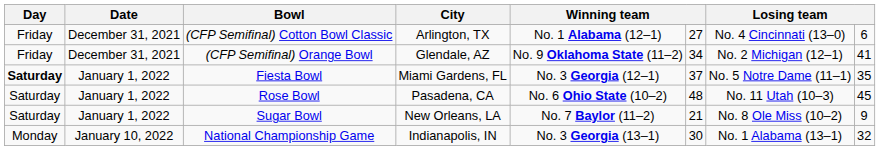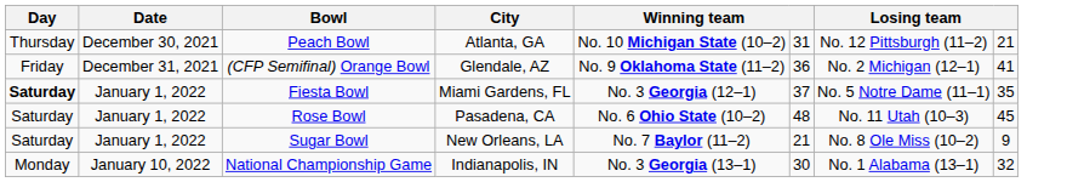 <table class="wikitable" style="text-align:center; font-size: 95%;">
 <tr>
 <th>Day</th>
 <th>Date</th>
 <th>Bowl</th>
 <th>City</th>
 <th colspan=2>Winning team</th>
 <th colspan=2>Losing team</th>
 </tr>
 <tr>
-<td>Friday</td>
-<td>December 31, 2021</td>
-<td><em>(CFP Semifinal)</em> <a href='#'>Cotton Bowl Classic</a></td>
-<td>Arlington, TX</td>
-<td>No. 1 <a href='#'><strong>Alabama</strong></a> (12–1)</td>
-<td>27</td>
-<td>No. 4 <a href='#'>Cincinnati</a> (13–0)</td>
-<td>6</td>
+<td>Thursday</td>
+<td>December 30, 2021</td>
+<td><a href='#'>Peach Bowl</a></td>
+<td>Atlanta, GA</td>
+<td>No. 10 <a href='#'><strong>Michigan State</strong></a> (10–2)</td>
+<td>31</td>
+<td>No. 12 <a href='#'>Pittsburgh</a> (11–2)</td>
+<td>21</td>
 </tr>
 <tr>
 <td>Friday</td>
 <td>December 31, 2021</td>
 <td><em>(CFP Semifinal)</em> <a href='#'>Orange Bowl</a></td>
 <td>Glendale, AZ</td>
 <td>No. 9 <a href='#'><strong>Oklahoma State</strong></a> (11–2)</td>
-<td>34</td>
+<td>36</td>
 <td>No. 2 <a href='#'>Michigan</a> (12–1)</td>
 <td>41</td>
 </tr>
 <tr>
 <td><strong>Saturday</strong></td>
 <td>January 1, 2022</td>
 <td><a href='#'>Fiesta Bowl</a></td>
 <td>Miami Gardens, FL</td>
 <td>No. 3 <a href='#'><strong>Georgia</strong></a> (12–1)</td>
 <td>37</td>
 <td>No. 5 <a href='#'>Notre Dame</a> (11–1)</td>
 <td>35</td>
 </tr>
 <tr>
 <td>Saturday</td>
 <td>January 1, 2022</td>
 <td><a href='#'>Rose Bowl</a></td>
 <td>Pasadena, CA</td>
 <td>No. 6 <a href='#'><strong>Ohio State</strong></a> (10–2)</td>
 <td>48</td>
 <td>No. 11 <a href='#'>Utah</a> (10–3)</td>
 <td>45</td>
 </tr>
 <tr>
 <td>Saturday</td>
 <td>January 1, 2022</td>
 <td><a href='#'>Sugar Bowl</a></td>
 <td>New Orleans, LA</td>
 <td>No. 7 <a href='#'><strong>Baylor</strong></a> (11–2)</td>
 <td>21</td>
 <td>No. 8 <a href='#'>Ole Miss</a> (10–2)</td>
 <td>9</td>
 </tr>
 <tr>
 <td>Monday</td>
 <td>January 10, 2022</td>
 <td><a href='#'>National Championship Game</a></td>
 <td>Indianapolis, IN</td>
 <td>No. 3 <a href='#'><strong>Georgia</strong></a> (13–1)</td>
 <td>30</td>
 <td>No. 1 <a href='#'>Alabama</a> (13–1)</td>
 <td>32</td>
 </tr>
 </table>
